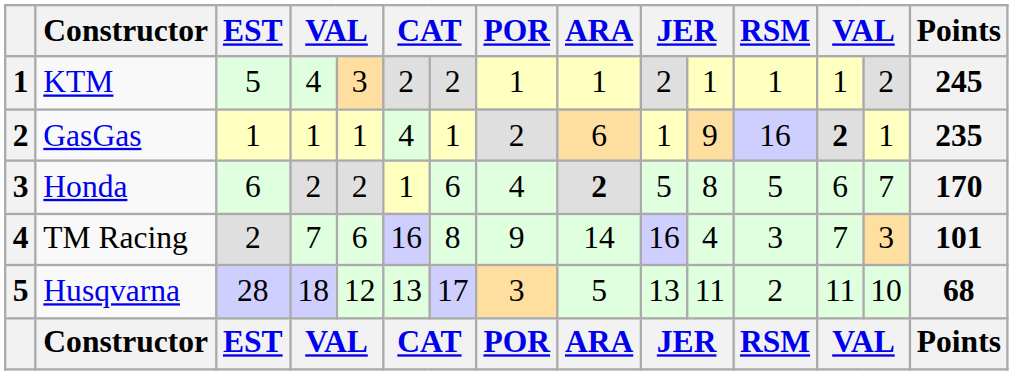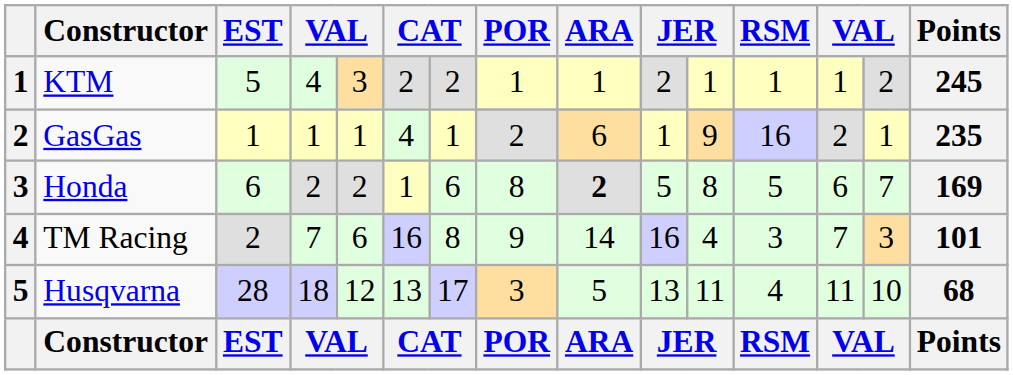 <table class="wikitable" style="font-size:85%; text-align:center;">
 <tr>
 <th></th>
 <th>Constructor</th>
 <th><a href='#'>EST</a><br></th>
 <th colspan=2><a href='#'>VAL</a><br></th>
 <th colspan=2><a href='#'>CAT</a><br></th>
 <th><a href='#'>POR</a><br></th>
 <th><a href='#'>ARA</a><br></th>
 <th colspan=2><a href='#'>JER</a><br></th>
 <th><a href='#'>RSM</a><br></th>
 <th colspan=2><a href='#'>VAL</a><br></th>
 <th>Points</th>
 </tr>
 <tr>
 <th>1</th>
 <td align=left> <a href='#'>KTM</a></td>
 <td style="background:#dfffdf;">5</td>
 <td style="background:#dfffdf;">4</td>
 <td style="background:#ffdf9f;">3</td>
 <td style="background:#dfdfdf;">2</td>
 <td style="background:#dfdfdf;">2</td>
 <td style="background:#ffffbf;">1</td>
 <td style="background:#ffffbf;">1</td>
 <td style="background:#dfdfdf;">2</td>
 <td style="background:#ffffbf;">1</td>
 <td style="background:#ffffbf;">1</td>
 <td style="background:#ffffbf;">1</td>
 <td style="background:#dfdfdf;">2</td>
 <th>245</th>
 </tr>
 <tr>
 <th>2</th>
 <td align=left> <a href='#'>GasGas</a></td>
 <td style="background:#ffffbf;">1</td>
 <td style="background:#ffffbf;">1</td>
 <td style="background:#ffffbf;">1</td>
 <td style="background:#dfffdf;">4</td>
 <td style="background:#ffffbf;">1</td>
 <td style="background:#dfdfdf;">2</td>
 <td style="background:#ffdf9f;">6</td>
 <td style="background:#ffffbf;">1</td>
 <td style="background:#ffdf9f;">9</td>
 <td style="background:#cfcfff;">16</td>
-<td style="background:#dfdfdf;"><strong>2</strong></td>
+<td style="background:#dfdfdf;">2</td>
 <td style="background:#ffffbf;">1</td>
 <th>235</th>
 </tr>
 <tr>
 <th>3</th>
 <td align=left> <a href='#'>Honda</a></td>
 <td style="background:#dfffdf;">6</td>
 <td style="background:#dfdfdf;">2</td>
 <td style="background:#dfdfdf;">2</td>
 <td style="background:#ffffbf;">1</td>
 <td style="background:#dfffdf;">6</td>
-<td style="background:#dfffdf;">4</td>
+<td style="background:#dfffdf;">8</td>
 <td style="background:#dfdfdf;"><strong>2</strong></td>
 <td style="background:#dfffdf;">5</td>
 <td style="background:#dfffdf;">8</td>
 <td style="background:#dfffdf;">5</td>
 <td style="background:#dfffdf;">6</td>
 <td style="background:#dfffdf;">7</td>
-<th>170</th>
+<th>169</th>
 </tr>
 <tr>
 <th>4</th>
 <td align=left> TM Racing</td>
 <td style="background:#dfdfdf;">2</td>
 <td style="background:#dfffdf;">7</td>
 <td style="background:#dfffdf;">6</td>
 <td style="background:#cfcfff;">16</td>
 <td style="background:#dfffdf;">8</td>
 <td style="background:#dfffdf;">9</td>
 <td style="background:#dfffdf;">14</td>
 <td style="background:#cfcfff;">16</td>
 <td style="background:#dfffdf;">4</td>
 <td style="background:#dfffdf;">3</td>
 <td style="background:#dfffdf;">7</td>
 <td style="background:#ffdf9f;">3</td>
 <th>101</th>
 </tr>
 <tr>
 <th>5</th>
 <td align=left> <a href='#'>Husqvarna</a></td>
 <td style="background:#cfcfff;">28</td>
 <td style="background:#cfcfff;">18</td>
 <td style="background:#dfffdf;">12</td>
 <td style="background:#dfffdf;">13</td>
 <td style="background:#cfcfff;">17</td>
 <td style="background:#ffdf9f;">3</td>
 <td style="background:#dfffdf;">5</td>
 <td style="background:#dfffdf;">13</td>
 <td style="background:#dfffdf;">11</td>
-<td style="background:#dfffdf;">2</td>
+<td style="background:#dfffdf;">4</td>
 <td style="background:#dfffdf;">11</td>
 <td style="background:#dfffdf;">10</td>
 <th>68</th>
 </tr>
 <tr>
 <th></th>
 <th>Constructor</th>
 <th><a href='#'>EST</a><br></th>
 <th colspan=2><a href='#'>VAL</a><br></th>
 <th colspan=2><a href='#'>CAT</a><br></th>
 <th><a href='#'>POR</a><br></th>
 <th><a href='#'>ARA</a><br></th>
 <th colspan=2><a href='#'>JER</a><br></th>
 <th><a href='#'>RSM</a><br></th>
 <th colspan=2><a href='#'>VAL</a><br></th>
 <th>Points</th>
 </tr>
 </table>
